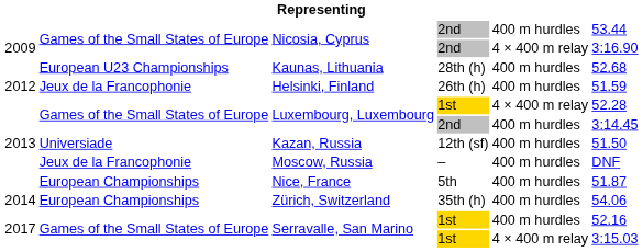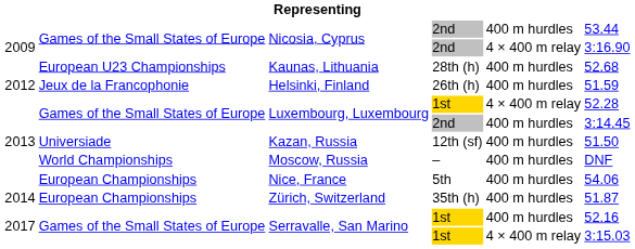 <table>
 <tr>
 <th colspan="6">Representing </th>
 </tr>
 <tr>
 <td rowspan=3>2009</td>
 <td rowspan=2><a href='#'>Games of the Small States of Europe</a></td>
 <td rowspan=2><a href='#'>Nicosia, Cyprus</a></td>
 <td bgcolor=silver>2nd</td>
 <td>400 m hurdles</td>
 <td><a href='#'>53.44</a></td>
 </tr>
 <tr>
 <td bgcolor=silver>2nd</td>
 <td>4 × 400 m relay</td>
 <td><a href='#'>3:16.90</a></td>
 </tr>
 <tr>
 <td><a href='#'>European U23 Championships</a></td>
 <td><a href='#'>Kaunas, Lithuania</a></td>
 <td>28th (h)</td>
 <td>400 m hurdles</td>
 <td><a href='#'>52.68</a></td>
 </tr>
 <tr>
 <td>2012</td>
 <td><a href='#'>Jeux de la Francophonie</a></td>
 <td><a href='#'>Helsinki, Finland</a></td>
 <td>26th (h)</td>
 <td>400 m hurdles</td>
 <td><a href='#'>51.59</a></td>
 </tr>
 <tr>
 <td rowspan=5>2013</td>
 <td rowspan=2><a href='#'>Games of the Small States of Europe</a></td>
 <td rowspan=2><a href='#'>Luxembourg, Luxembourg</a></td>
 <td bgcolor=gold>1st</td>
 <td>4 × 400 m relay</td>
 <td><a href='#'>52.28</a></td>
 </tr>
 <tr>
 <td bgcolor=silver>2nd</td>
 <td>400 m hurdles</td>
 <td><a href='#'>3:14.45</a></td>
 </tr>
 <tr>
 <td><a href='#'>Universiade</a></td>
 <td><a href='#'>Kazan, Russia</a></td>
 <td>12th (sf)</td>
 <td>400 m hurdles</td>
 <td><a href='#'>51.50</a></td>
 </tr>
 <tr>
-<td><a href='#'>Jeux de la Francophonie</a></td>
+<td><a href='#'>World Championships</a></td>
 <td><a href='#'>Moscow, Russia</a></td>
 <td>–</td>
 <td>400 m hurdles</td>
 <td><a href='#'>DNF</a></td>
 </tr>
 <tr>
 <td><a href='#'>European Championships</a></td>
 <td><a href='#'>Nice, France</a></td>
 <td>5th</td>
 <td>400 m hurdles</td>
-<td><a href='#'>51.87</a></td>
+<td><a href='#'>54.06</a></td>
 </tr>
 <tr>
 <td>2014</td>
 <td><a href='#'>European Championships</a></td>
 <td><a href='#'>Zürich, Switzerland</a></td>
 <td>35th (h)</td>
 <td>400 m hurdles</td>
-<td><a href='#'>54.06</a></td>
+<td><a href='#'>51.87</a></td>
 </tr>
 <tr>
 <td rowspan=2>2017</td>
 <td rowspan=2><a href='#'>Games of the Small States of Europe</a></td>
 <td rowspan=2><a href='#'>Serravalle, San Marino</a></td>
 <td bgcolor=gold>1st</td>
 <td>400 m hurdles</td>
 <td><a href='#'>52.16</a></td>
 </tr>
 <tr>
 <td bgcolor=gold>1st</td>
 <td>4 × 400 m relay</td>
 <td><a href='#'>3:15.03</a></td>
 </tr>
 </table>
